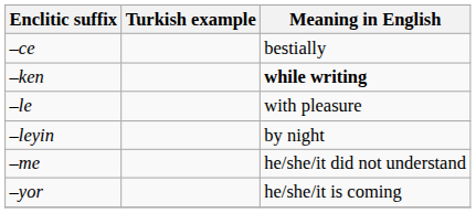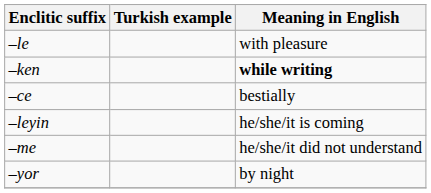 <table class="wikitable" style="margin: auto;">
 <tr>
 <th scope="col">Enclitic suffix</th>
 <th scope="col">Turkish example</th>
 <th scope="col">Meaning in English</th>
 </tr>
 <tr>
-<td><em>–ce</em></td>
+<td><em>–le</em></td>
 <td><em></em></td>
-<td>bestially</td>
+<td>with pleasure</td>
 </tr>
 <tr>
 <td><em>–ken</em></td>
 <td><em></em></td>
 <td><strong>while writing</strong></td>
 </tr>
 <tr>
-<td><em>–le</em></td>
+<td><em>–ce</em></td>
 <td><em></em></td>
-<td>with pleasure</td>
+<td>bestially</td>
 </tr>
 <tr>
 <td><em>–leyin</em></td>
 <td><em></em></td>
-<td>by night</td>
+<td>he/she/it is coming</td>
 </tr>
 <tr>
 <td><em>–me</em></td>
 <td><em></em></td>
 <td>he/she/it did not understand</td>
 </tr>
 <tr>
 <td><em>–yor</em></td>
 <td><em></em></td>
-<td>he/she/it is coming</td>
+<td>by night</td>
 </tr>
 <tr>
 </tr>
 </table>
